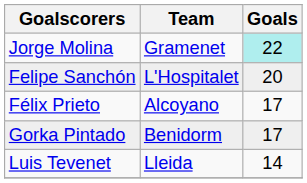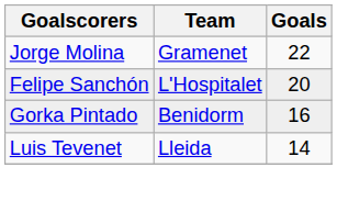 <table class="wikitable sortable">
 <tr>
 <th>Goalscorers</th>
 <th>Team</th>
 <th>Goals</th>
 </tr>
 <tr>
 <td> <a href='#'>Jorge Molina</a></td>
 <td><a href='#'>Gramenet</a></td>
-<td align=center style="background: paleturquoise;">22</td>
+<td align=center>22</td>
 </tr>
 <tr bgcolor="#EFEFEF">
 <td> <a href='#'>Felipe Sanchón</a></td>
 <td><a href='#'>L'Hospitalet</a></td>
 <td align=center>20</td>
 </tr>
-<tr>
-<td> <a href='#'>Félix Prieto</a></td>
-<td><a href='#'>Alcoyano</a></td>
-<td align=center>17</td>
-</tr>
 <tr bgcolor="#EFEFEF">
 <td> <a href='#'>Gorka Pintado</a></td>
 <td><a href='#'>Benidorm</a></td>
-<td align=center>17</td>
+<td align=center>16</td>
 </tr>
 <tr>
 <td> <a href='#'>Luis Tevenet</a></td>
 <td><a href='#'>Lleida</a></td>
 <td align=center>14</td>
 </tr>
 <tr>
 </tr>
 </table>
